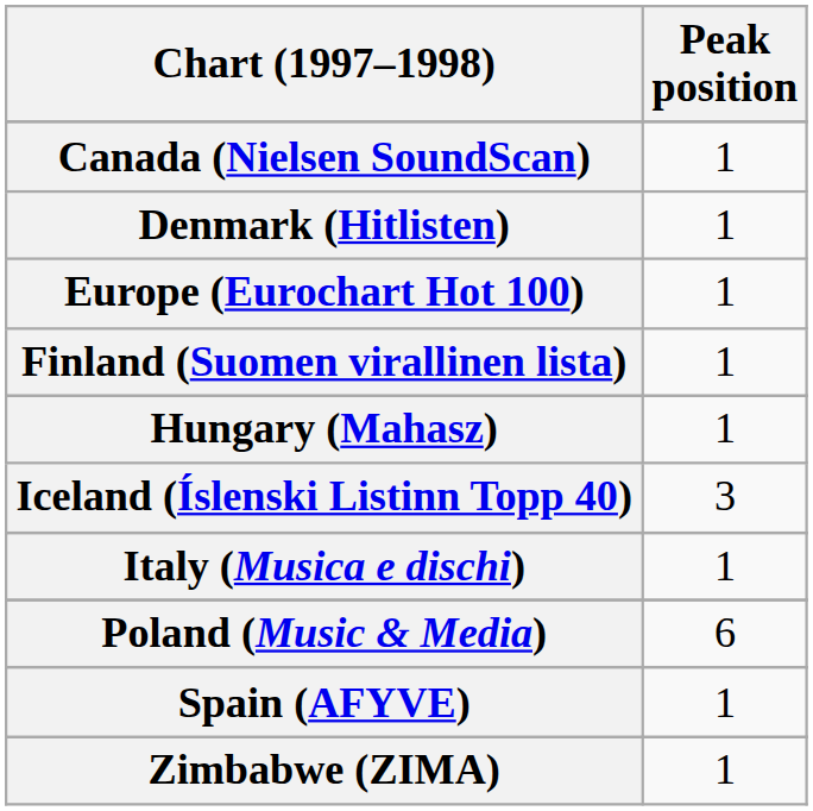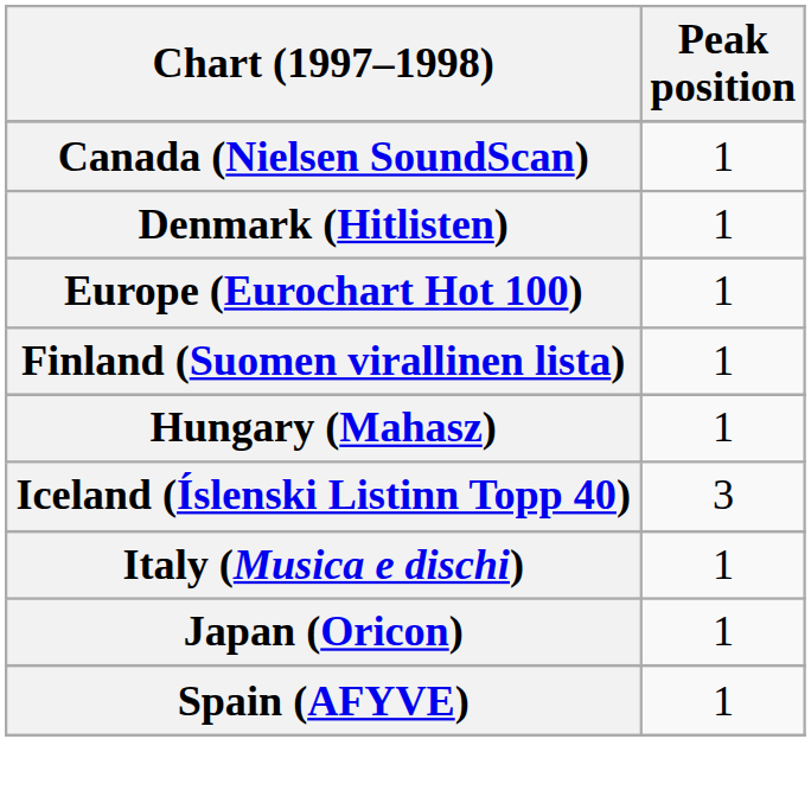 <table class="wikitable sortable plainrowheaders" style="text-align:center">
 <tr>
 <th scope="col">Chart (1997–1998)</th>
 <th scope="col">Peak<br>position</th>
 </tr>
 <tr>
 </tr>
 <tr>
 </tr>
 <tr>
 </tr>
 <tr>
 </tr>
 <tr>
 </tr>
 <tr>
 </tr>
 <tr>
 <th scope="row">Canada (<a href='#'>Nielsen SoundScan</a>)</th>
 <td>1</td>
 </tr>
 <tr>
 <th scope="row">Denmark (<a href='#'>Hitlisten</a>)</th>
 <td>1</td>
 </tr>
 <tr>
 <th scope="row">Europe (<a href='#'>Eurochart Hot 100</a>)</th>
 <td>1</td>
 </tr>
 <tr>
 <th scope="row">Finland (<a href='#'>Suomen virallinen lista</a>)</th>
 <td>1</td>
 </tr>
 <tr>
 </tr>
 <tr>
 </tr>
 <tr>
 <th scope="row">Hungary (<a href='#'>Mahasz</a>)</th>
 <td>1</td>
 </tr>
 <tr>
 <th scope="row">Iceland (<a href='#'>Íslenski Listinn Topp 40</a>)</th>
 <td>3</td>
 </tr>
 <tr>
 </tr>
 <tr>
 <th scope="row">Italy (<em><a href='#'>Musica e dischi</a></em>)</th>
 <td>1</td>
 </tr>
 <tr>
+<th scope="row">Japan (<a href='#'>Oricon</a>)</th>
+<td>1</td>
 </tr>
 <tr>
 </tr>
 <tr>
 </tr>
 <tr>
 </tr>
 <tr>
-<th scope="row">Poland (<em><a href='#'>Music & Media</a></em>)</th>
-<td>6</td>
 </tr>
 <tr>
 </tr>
 <tr>
 <th scope="row">Spain (<a href='#'>AFYVE</a>)</th>
 <td>1</td>
 </tr>
 <tr>
 </tr>
 <tr>
 </tr>
 <tr>
 </tr>
 <tr>
 </tr>
 <tr>
 </tr>
 <tr>
 </tr>
 <tr>
 </tr>
-<tr>
-<th scope="row">Zimbabwe (ZIMA)</th>
-<td>1</td>
-</tr>
 </table>
